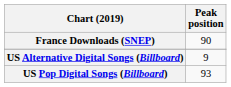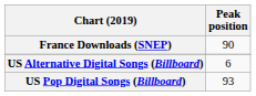 <table class="wikitable plainrowheaders" style="text-align:center">
 <tr>
 <th scope="col">Chart (2019)</th>
 <th scope="col">Peak<br>position</th>
 </tr>
 <tr>
 <th scope="row">France Downloads (<a href='#'>SNEP</a>)</th>
 <td>90</td>
 </tr>
 <tr>
 </tr>
 <tr>
 </tr>
 <tr>
 <th scope="row">US <a href='#'>Alternative Digital Songs</a> (<em><a href='#'>Billboard</a></em>)</th>
-<td>9</td>
+<td>6</td>
 </tr>
 <tr>
 <th scope="row">US <a href='#'>Pop Digital Songs</a> (<em><a href='#'>Billboard</a></em>)</th>
 <td>93</td>
 </tr>
 </table>
